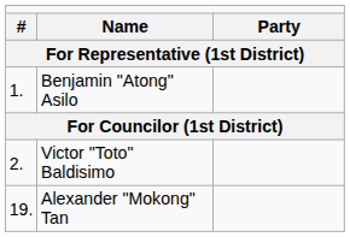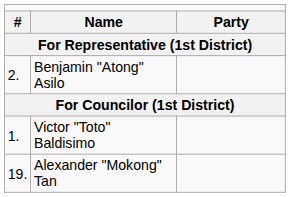 <table class=wikitable style="font-size:95%">
 <tr>
 <td colspan=4 bgcolor=></td>
 </tr>
 <tr>
 <th>#</th>
 <th width=150px>Name</th>
 <th colspan=2 width=110px>Party</th>
 </tr>
 <tr>
 <th colspan=4>For Representative (1st District)</th>
 </tr>
 <tr>
-<td>1.</td>
+<td>2.</td>
 <td>Benjamin "Atong" Asilo</td>
 <td></td>
 </tr>
 <tr>
 <th colspan=4>For Councilor (1st District)</th>
 </tr>
 <tr>
-<td>2.</td>
+<td>1.</td>
 <td>Victor "Toto" Baldisimo</td>
 <td></td>
 </tr>
 <tr>
 <td>19.</td>
 <td>Alexander "Mokong" Tan</td>
 <td></td>
 </tr>
 </table>
